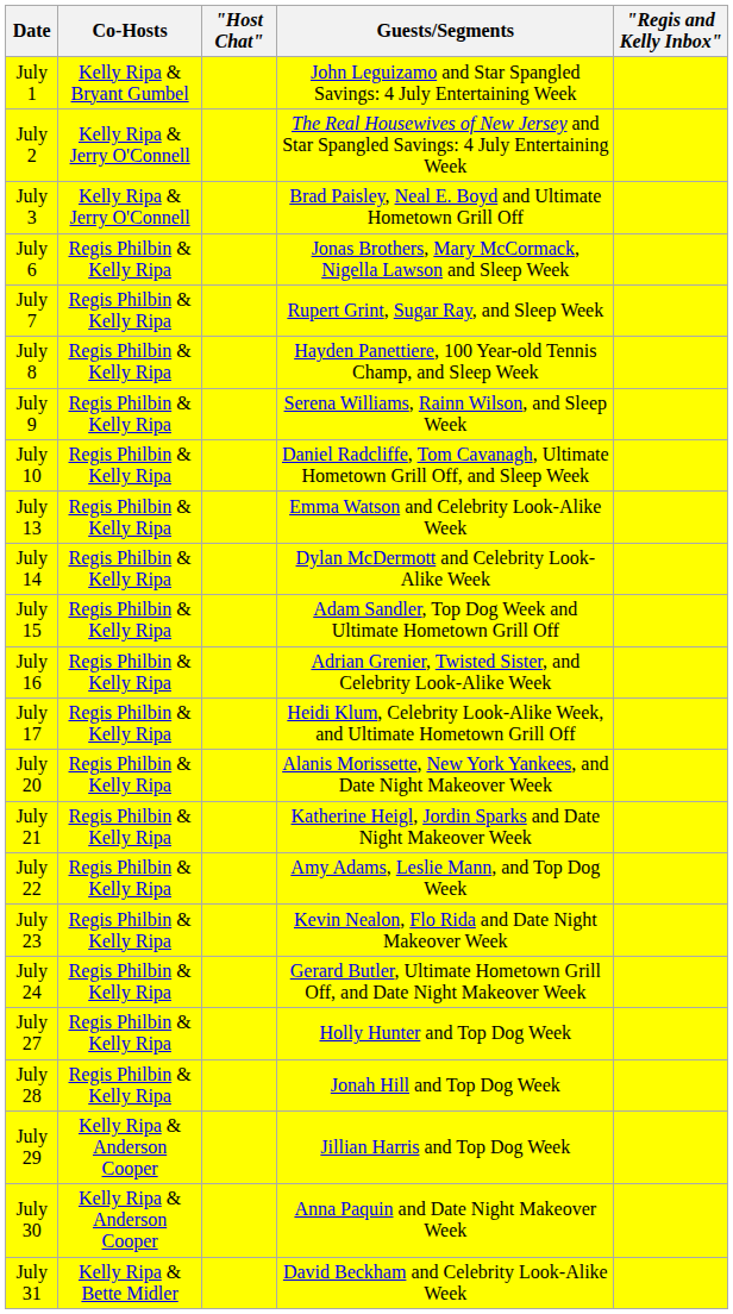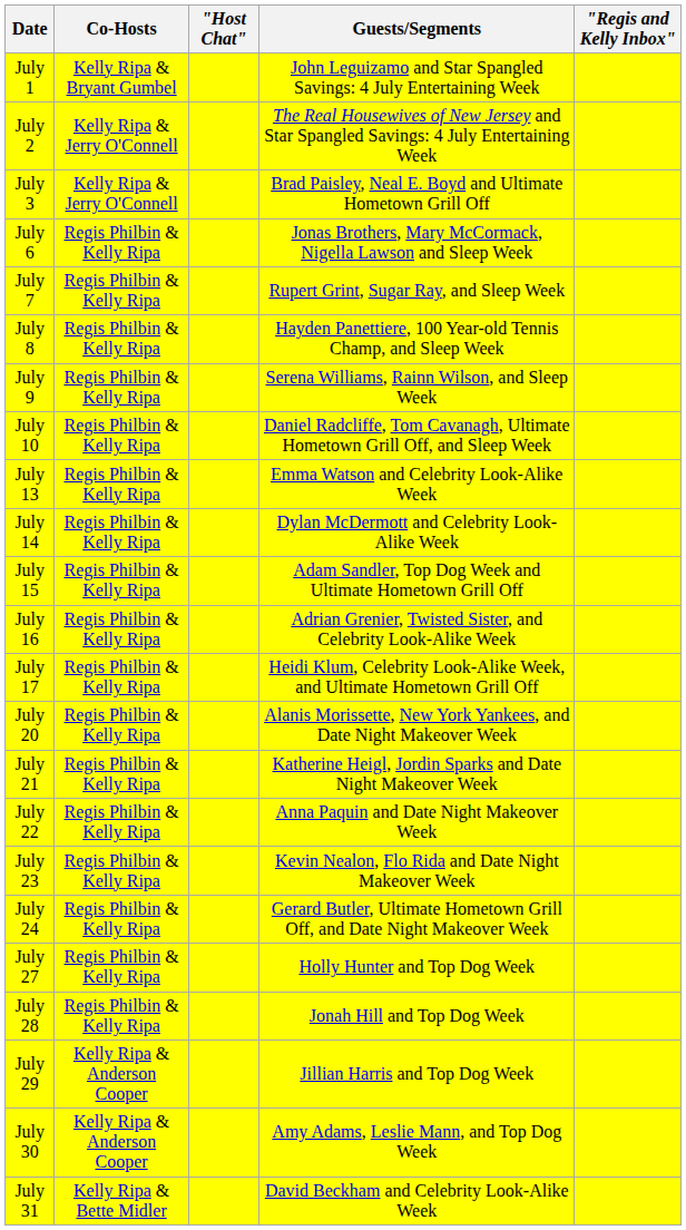 <table class="wikitable sortable" style="text-align:center;">
 <tr>
 <th>Date</th>
 <th>Co-Hosts</th>
 <th><em>"Host Chat"</em></th>
 <th>Guests/Segments</th>
 <th><em>"Regis and Kelly Inbox"</em></th>
 </tr>
 <tr style="background:yellow;">
 <td>July 1</td>
 <td><a href='#'>Kelly Ripa</a> & <a href='#'>Bryant Gumbel</a></td>
 <td></td>
 <td><a href='#'>John Leguizamo</a> and Star Spangled Savings: 4 July Entertaining Week</td>
 <td></td>
 </tr>
 <tr style="background:yellow;">
 <td>July 2</td>
 <td><a href='#'>Kelly Ripa</a> & <a href='#'>Jerry O'Connell</a></td>
 <td></td>
 <td><em><a href='#'>The Real Housewives of New Jersey</a></em> and Star Spangled Savings: 4 July Entertaining Week</td>
 <td></td>
 </tr>
 <tr style="background:yellow;">
 <td>July 3</td>
 <td><a href='#'>Kelly Ripa</a> & <a href='#'>Jerry O'Connell</a></td>
 <td></td>
 <td><a href='#'>Brad Paisley</a>, <a href='#'>Neal E. Boyd</a> and Ultimate Hometown Grill Off</td>
 <td></td>
 </tr>
 <tr style="background:yellow;">
 <td>July 6</td>
 <td><a href='#'>Regis Philbin</a> & <a href='#'>Kelly Ripa</a></td>
 <td></td>
 <td><a href='#'>Jonas Brothers</a>, <a href='#'>Mary McCormack</a>, <a href='#'>Nigella Lawson</a> and Sleep Week</td>
 <td></td>
 </tr>
 <tr style="background:yellow;">
 <td>July 7</td>
 <td><a href='#'>Regis Philbin</a> & <a href='#'>Kelly Ripa</a></td>
 <td></td>
 <td><a href='#'>Rupert Grint</a>, <a href='#'>Sugar Ray</a>, and Sleep Week</td>
 <td></td>
 </tr>
 <tr style="background:yellow;">
 <td>July 8</td>
 <td><a href='#'>Regis Philbin</a> & <a href='#'>Kelly Ripa</a></td>
 <td></td>
 <td><a href='#'>Hayden Panettiere</a>, 100 Year-old Tennis Champ, and Sleep Week</td>
 <td></td>
 </tr>
 <tr style="background:yellow;">
 <td>July 9</td>
 <td><a href='#'>Regis Philbin</a> & <a href='#'>Kelly Ripa</a></td>
 <td></td>
 <td><a href='#'>Serena Williams</a>, <a href='#'>Rainn Wilson</a>, and Sleep Week</td>
 <td></td>
 </tr>
 <tr style="background:yellow;">
 <td>July 10</td>
 <td><a href='#'>Regis Philbin</a> & <a href='#'>Kelly Ripa</a></td>
 <td></td>
 <td><a href='#'>Daniel Radcliffe</a>, <a href='#'>Tom Cavanagh</a>, Ultimate Hometown Grill Off, and Sleep Week</td>
 <td></td>
 </tr>
 <tr style="background:yellow;">
 <td>July 13</td>
 <td><a href='#'>Regis Philbin</a> & <a href='#'>Kelly Ripa</a></td>
 <td></td>
 <td><a href='#'>Emma Watson</a> and Celebrity Look-Alike Week</td>
 <td></td>
 </tr>
 <tr style="background:yellow;">
 <td>July 14</td>
 <td><a href='#'>Regis Philbin</a> & <a href='#'>Kelly Ripa</a></td>
 <td></td>
 <td><a href='#'>Dylan McDermott</a> and Celebrity Look-Alike Week</td>
 <td></td>
 </tr>
 <tr style="background:yellow;">
 <td>July 15</td>
 <td><a href='#'>Regis Philbin</a> & <a href='#'>Kelly Ripa</a></td>
 <td></td>
 <td><a href='#'>Adam Sandler</a>, Top Dog Week and Ultimate Hometown Grill Off</td>
 <td></td>
 </tr>
 <tr style="background:yellow;">
 <td>July 16</td>
 <td><a href='#'>Regis Philbin</a> & <a href='#'>Kelly Ripa</a></td>
 <td></td>
 <td><a href='#'>Adrian Grenier</a>, <a href='#'>Twisted Sister</a>, and Celebrity Look-Alike Week</td>
 <td></td>
 </tr>
 <tr style="background:yellow;">
 <td>July 17</td>
 <td><a href='#'>Regis Philbin</a> & <a href='#'>Kelly Ripa</a></td>
 <td></td>
 <td><a href='#'>Heidi Klum</a>, Celebrity Look-Alike Week, and Ultimate Hometown Grill Off</td>
 <td></td>
 </tr>
 <tr style="background:yellow;">
 <td>July 20</td>
 <td><a href='#'>Regis Philbin</a> & <a href='#'>Kelly Ripa</a></td>
 <td></td>
 <td><a href='#'>Alanis Morissette</a>, <a href='#'>New York Yankees</a>, and Date Night Makeover Week</td>
 <td></td>
 </tr>
 <tr style="background:yellow;">
 <td>July 21</td>
 <td><a href='#'>Regis Philbin</a> & <a href='#'>Kelly Ripa</a></td>
 <td></td>
 <td><a href='#'>Katherine Heigl</a>, <a href='#'>Jordin Sparks</a> and Date Night Makeover Week</td>
 <td></td>
 </tr>
 <tr style="background:yellow;">
 <td>July 22</td>
 <td><a href='#'>Regis Philbin</a> & <a href='#'>Kelly Ripa</a></td>
 <td></td>
-<td><a href='#'>Amy Adams</a>, <a href='#'>Leslie Mann</a>, and Top Dog Week</td>
+<td><a href='#'>Anna Paquin</a> and Date Night Makeover Week</td>
 <td></td>
 </tr>
 <tr style="background:yellow;">
 <td>July 23</td>
 <td><a href='#'>Regis Philbin</a> & <a href='#'>Kelly Ripa</a></td>
 <td></td>
 <td><a href='#'>Kevin Nealon</a>, <a href='#'>Flo Rida</a> and Date Night Makeover Week</td>
 <td></td>
 </tr>
 <tr style="background:yellow;">
 <td>July 24</td>
 <td><a href='#'>Regis Philbin</a> & <a href='#'>Kelly Ripa</a></td>
 <td></td>
 <td><a href='#'>Gerard Butler</a>, Ultimate Hometown Grill Off, and Date Night Makeover Week</td>
 <td></td>
 </tr>
 <tr style="background:yellow;">
 <td>July 27</td>
 <td><a href='#'>Regis Philbin</a> & <a href='#'>Kelly Ripa</a></td>
 <td></td>
 <td><a href='#'>Holly Hunter</a> and Top Dog Week</td>
 <td></td>
 </tr>
 <tr style="background:yellow;">
 <td>July 28</td>
 <td><a href='#'>Regis Philbin</a> & <a href='#'>Kelly Ripa</a></td>
 <td></td>
 <td><a href='#'>Jonah Hill</a> and Top Dog Week</td>
 <td></td>
 </tr>
 <tr style="background:yellow;">
 <td>July 29</td>
 <td><a href='#'>Kelly Ripa</a> & <a href='#'>Anderson Cooper</a></td>
 <td></td>
 <td><a href='#'>Jillian Harris</a> and Top Dog Week</td>
 <td></td>
 </tr>
 <tr style="background:yellow;">
 <td>July 30</td>
 <td><a href='#'>Kelly Ripa</a> & <a href='#'>Anderson Cooper</a></td>
 <td></td>
-<td><a href='#'>Anna Paquin</a> and Date Night Makeover Week</td>
+<td><a href='#'>Amy Adams</a>, <a href='#'>Leslie Mann</a>, and Top Dog Week</td>
 <td></td>
 </tr>
 <tr style="background:yellow;">
 <td>July 31</td>
 <td><a href='#'>Kelly Ripa</a> & <a href='#'>Bette Midler</a></td>
 <td></td>
 <td><a href='#'>David Beckham</a> and Celebrity Look-Alike Week</td>
 <td></td>
 </tr>
 </table>
